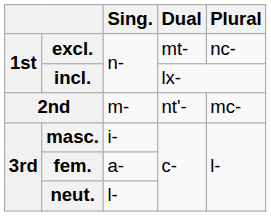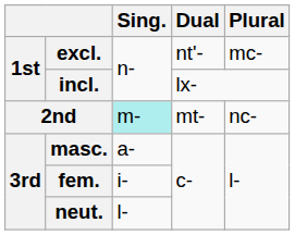 <table class="wikitable">
 <tr>
 <th colspan="2"></th>
 <th>Sing.</th>
 <th>Dual</th>
 <th>Plural</th>
 </tr>
 <tr>
 <th rowspan="2">1st</th>
 <th>excl.</th>
 <td rowspan="2">n-</td>
-<td>mt-</td>
-<td>nc-</td>
+<td>nt'-</td>
+<td>mc-</td>
 </tr>
 <tr>
 <th>incl.</th>
 <td colspan="2">lx-</td>
 </tr>
 <tr>
 <th colspan="2">2nd</th>
-<td>m-</td>
-<td>nt'-</td>
-<td>mc-</td>
+<td style="background: paleturquoise;">m-</td>
+<td>mt-</td>
+<td>nc-</td>
 </tr>
 <tr>
 <th rowspan="3">3rd</th>
 <th>masc.</th>
-<td>i-</td>
+<td>a-</td>
 <td rowspan="3">c-</td>
 <td rowspan="3">l-</td>
 </tr>
 <tr>
 <th>fem.</th>
-<td>a-</td>
+<td>i-</td>
 </tr>
 <tr>
 <th>neut.</th>
 <td>l-</td>
 </tr>
 </table>
